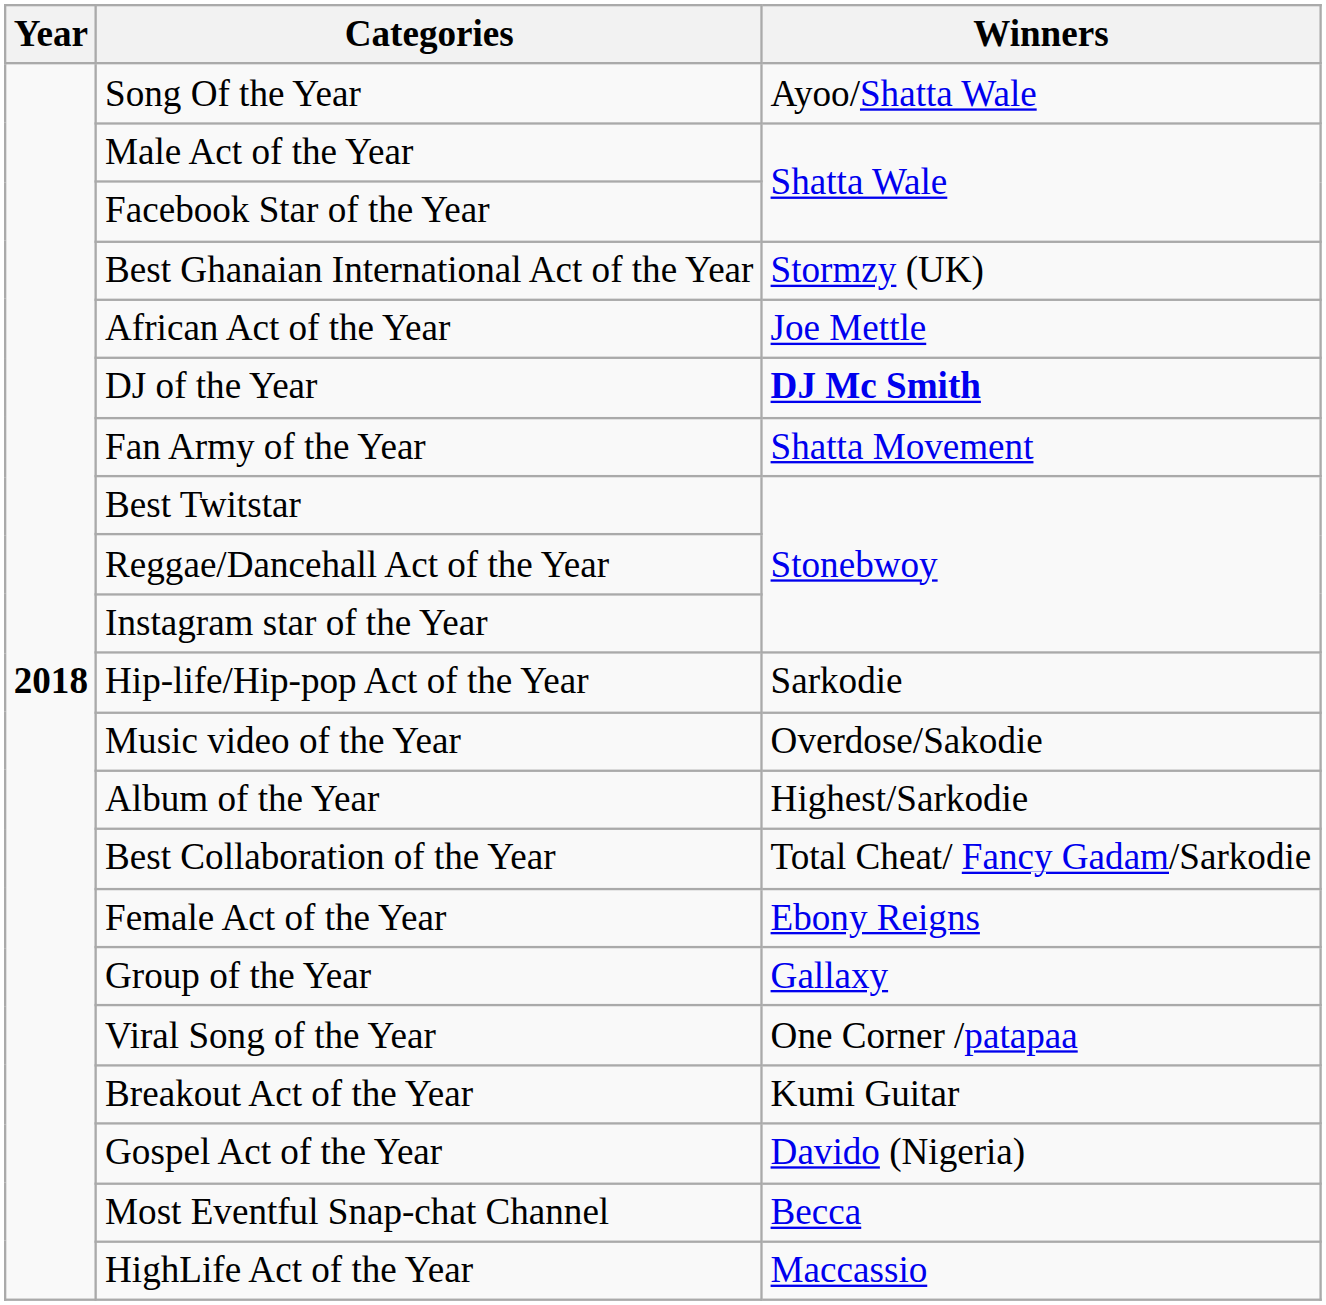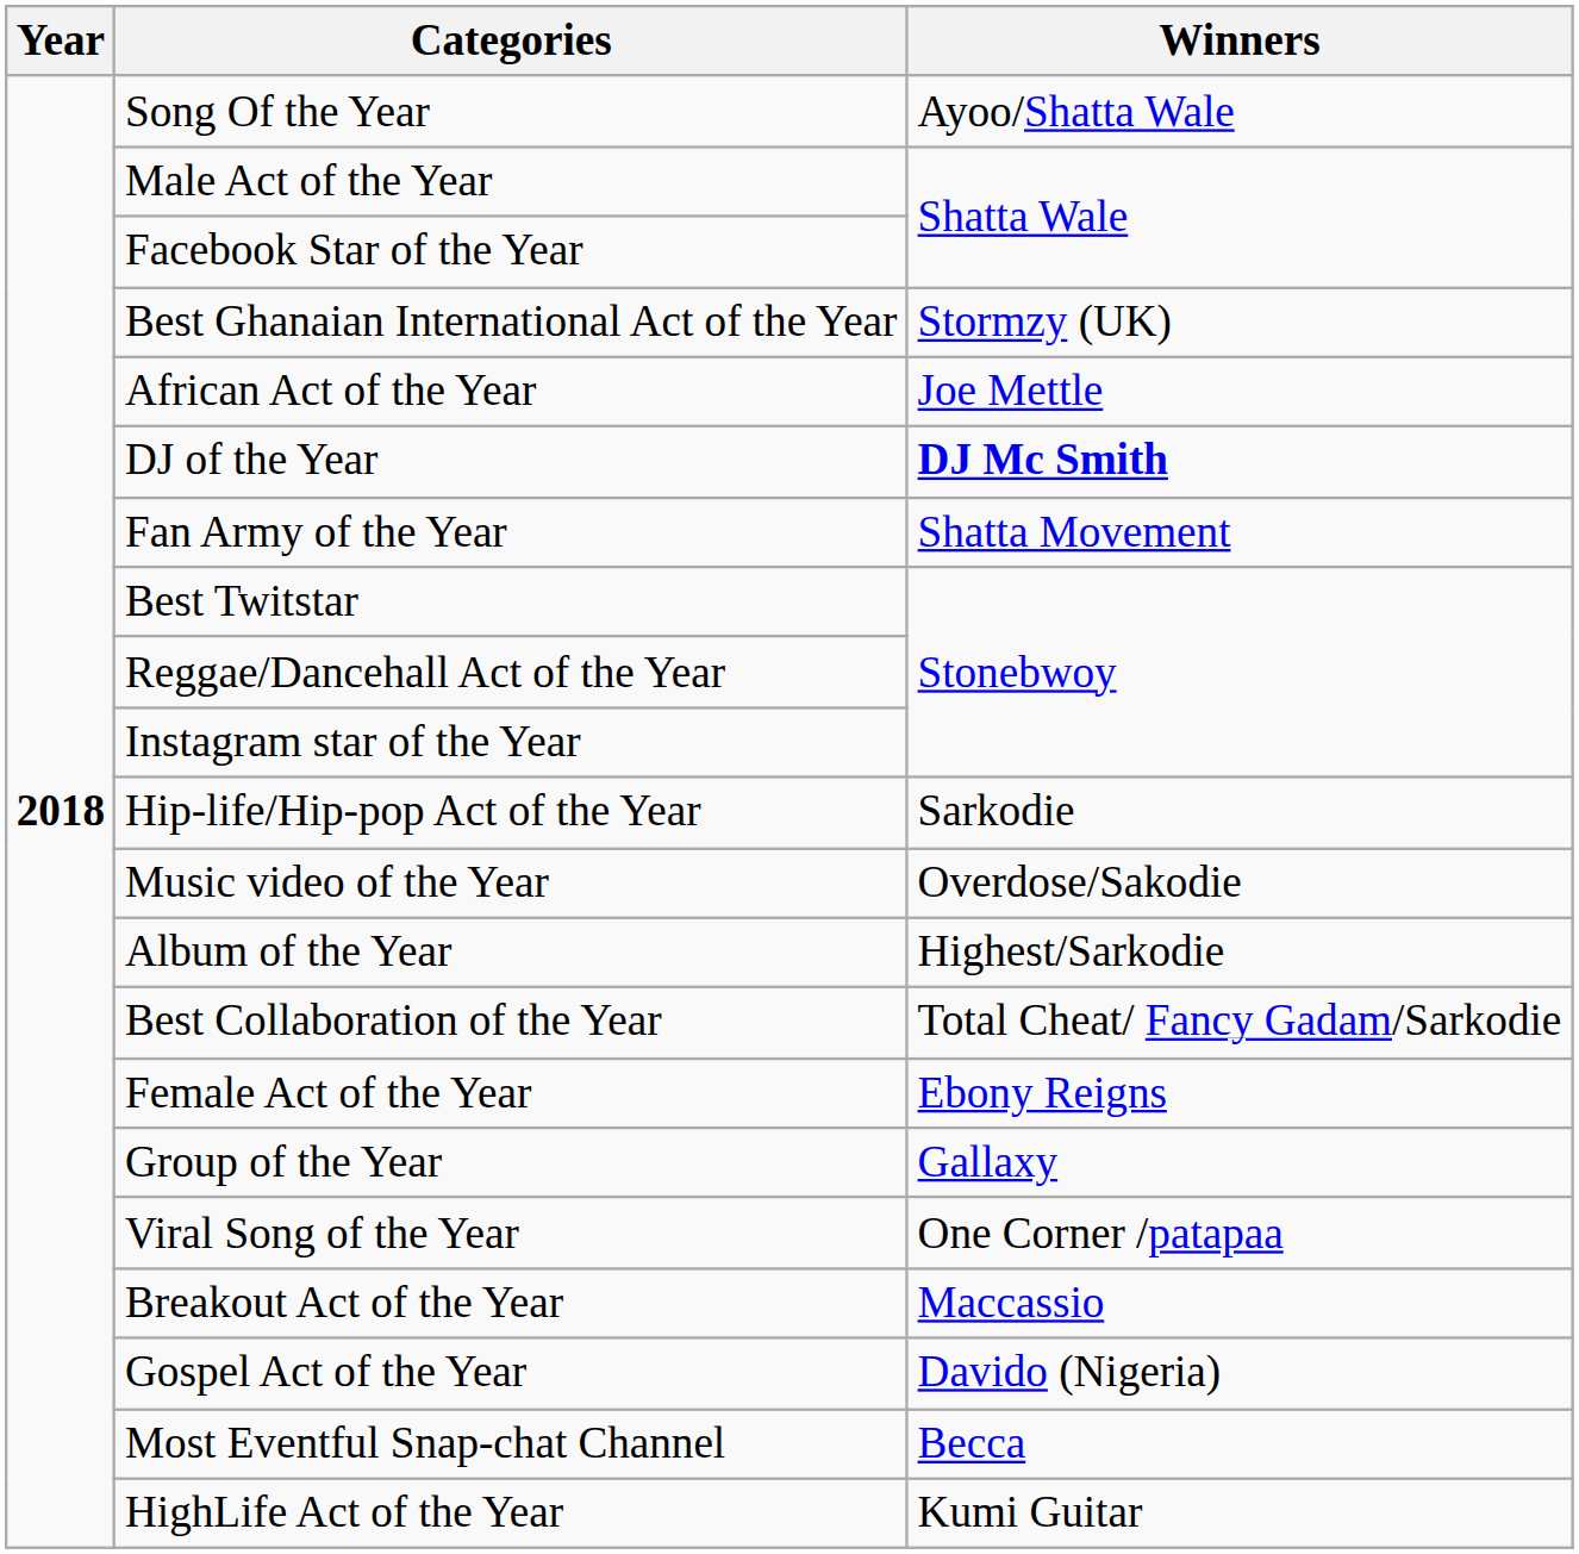 <table class="wikitable">
 <tr>
 <th>Year</th>
 <th>Categories</th>
 <th>Winners</th>
 </tr>
 <tr>
 <td rowspan="21"><strong>2018</strong></td>
 <td>Song Of the Year</td>
 <td>Ayoo/<a href='#'>Shatta Wale</a></td>
 </tr>
 <tr>
 <td>Male Act of the Year</td>
 <td rowspan="2"><a href='#'>Shatta Wale</a></td>
 </tr>
 <tr>
 <td>Facebook Star of the Year</td>
 </tr>
 <tr>
 <td>Best Ghanaian International Act of the Year</td>
 <td><a href='#'>Stormzy</a> (UK)</td>
 </tr>
 <tr>
 <td>African Act of the Year</td>
 <td><a href='#'>Joe Mettle</a></td>
 </tr>
 <tr>
 <td>DJ of the Year</td>
 <td><strong><a href='#'>DJ Mc Smith</a></strong></td>
 </tr>
 <tr>
 <td>Fan Army of the Year</td>
 <td><a href='#'>Shatta Movement</a></td>
 </tr>
 <tr>
 <td>Best Twitstar</td>
 <td rowspan="3"><a href='#'>Stonebwoy</a></td>
 </tr>
 <tr>
 <td>Reggae/Dancehall Act of the Year</td>
 </tr>
 <tr>
 <td>Instagram star of the Year</td>
 </tr>
 <tr>
 <td>Hip-life/Hip-pop Act of the Year</td>
 <td>Sarkodie</td>
 </tr>
 <tr>
 <td>Music video of the Year</td>
 <td>Overdose/Sakodie</td>
 </tr>
 <tr>
 <td>Album of the Year</td>
 <td>Highest/Sarkodie</td>
 </tr>
 <tr>
 <td>Best Collaboration of the Year</td>
 <td>Total Cheat/ <a href='#'>Fancy Gadam</a>/Sarkodie</td>
 </tr>
 <tr>
 <td>Female Act of the Year</td>
 <td><a href='#'>Ebony Reigns</a></td>
 </tr>
 <tr>
 <td>Group of the Year</td>
 <td><a href='#'>Gallaxy</a></td>
 </tr>
 <tr>
 <td>Viral Song of the Year</td>
 <td>One Corner /<a href='#'>patapaa</a></td>
 </tr>
 <tr>
 <td>Breakout Act of the Year</td>
-<td>Kumi Guitar</td>
+<td><a href='#'>Maccassio</a></td>
 </tr>
 <tr>
 <td>Gospel Act of the Year</td>
 <td><a href='#'>Davido</a> (Nigeria)</td>
 </tr>
 <tr>
 <td>Most Eventful Snap-chat Channel</td>
 <td><a href='#'>Becca</a></td>
 </tr>
 <tr>
 <td>HighLife Act of the Year</td>
-<td><a href='#'>Maccassio</a></td>
+<td>Kumi Guitar</td>
 </tr>
 </table>
